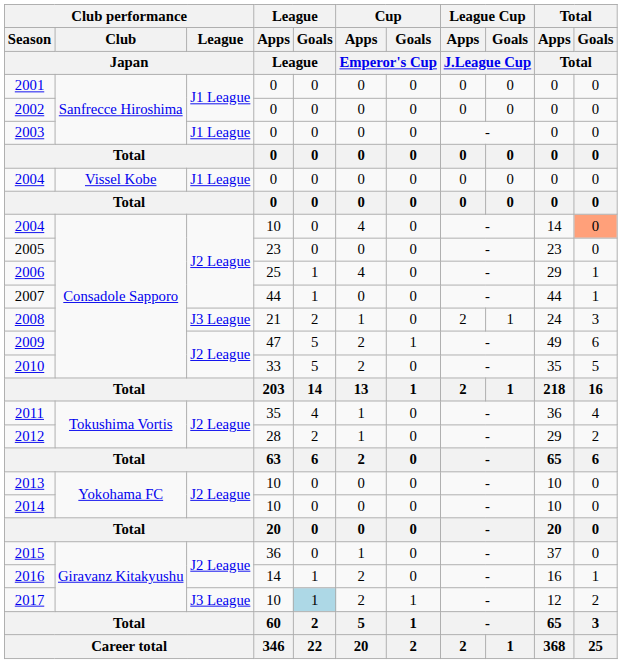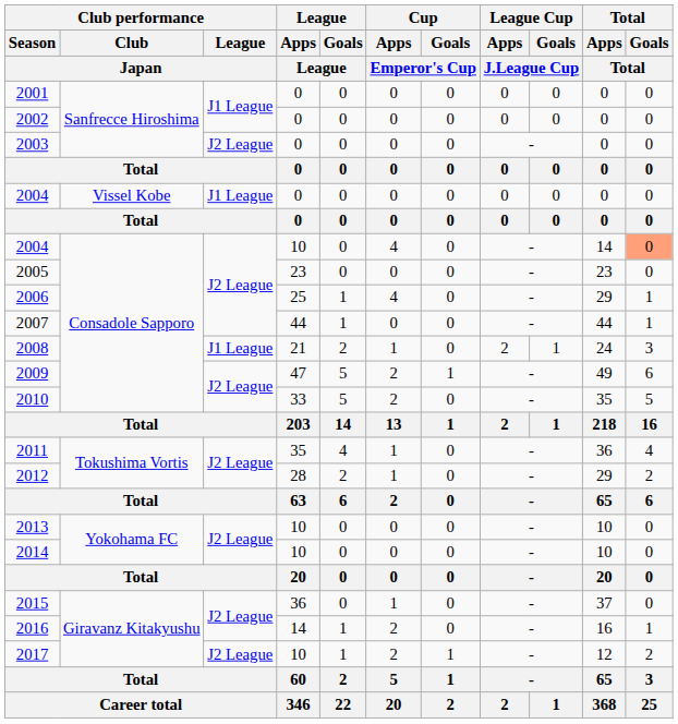 <table class="wikitable" style="text-align:center">
 <tr>
 <th colspan=3>Club performance</th>
 <th colspan=2>League</th>
 <th colspan=2>Cup</th>
 <th colspan=2>League Cup</th>
 <th colspan=2>Total</th>
 </tr>
 <tr>
 <th>Season</th>
 <th>Club</th>
 <th>League</th>
 <th>Apps</th>
 <th>Goals</th>
 <th>Apps</th>
 <th>Goals</th>
 <th>Apps</th>
 <th>Goals</th>
 <th>Apps</th>
 <th>Goals</th>
 </tr>
 <tr>
 <th colspan=3>Japan</th>
 <th colspan=2>League</th>
 <th colspan=2><a href='#'>Emperor's Cup</a></th>
 <th colspan=2><a href='#'>J.League Cup</a></th>
 <th colspan=2>Total</th>
 </tr>
 <tr>
 <td><a href='#'>2001</a></td>
 <td rowspan="3"><a href='#'>Sanfrecce Hiroshima</a></td>
 <td rowspan="2"><a href='#'>J1 League</a></td>
 <td>0</td>
 <td>0</td>
 <td>0</td>
 <td>0</td>
 <td>0</td>
 <td>0</td>
 <td>0</td>
 <td>0</td>
 </tr>
 <tr>
 <td><a href='#'>2002</a></td>
 <td>0</td>
 <td>0</td>
 <td>0</td>
 <td>0</td>
 <td>0</td>
 <td>0</td>
 <td>0</td>
 <td>0</td>
 </tr>
 <tr>
 <td><a href='#'>2003</a></td>
-<td><a href='#'>J1 League</a></td>
+<td><a href='#'>J2 League</a></td>
 <td>0</td>
 <td>0</td>
 <td>0</td>
 <td>0</td>
 <td colspan="2">-</td>
 <td>0</td>
 <td>0</td>
 </tr>
 <tr>
 <th colspan="3">Total</th>
 <th>0</th>
 <th>0</th>
 <th>0</th>
 <th>0</th>
 <th>0</th>
 <th>0</th>
 <th>0</th>
 <th>0</th>
 </tr>
 <tr>
 <td><a href='#'>2004</a></td>
 <td><a href='#'>Vissel Kobe</a></td>
 <td><a href='#'>J1 League</a></td>
 <td>0</td>
 <td>0</td>
 <td>0</td>
 <td>0</td>
 <td>0</td>
 <td>0</td>
 <td>0</td>
 <td>0</td>
 </tr>
 <tr>
 <th colspan="3">Total</th>
 <th>0</th>
 <th>0</th>
 <th>0</th>
 <th>0</th>
 <th>0</th>
 <th>0</th>
 <th>0</th>
 <th>0</th>
 </tr>
 <tr>
 <td><a href='#'>2004</a></td>
 <td rowspan="7"><a href='#'>Consadole Sapporo</a></td>
 <td rowspan="4"><a href='#'>J2 League</a></td>
 <td>10</td>
 <td>0</td>
 <td>4</td>
 <td>0</td>
 <td colspan="2">-</td>
 <td>14</td>
 <td style="background: lightsalmon;">0</td>
 </tr>
 <tr>
 <td>2005</td>
 <td>23</td>
 <td>0</td>
 <td>0</td>
 <td>0</td>
 <td colspan="2">-</td>
 <td>23</td>
 <td>0</td>
 </tr>
 <tr>
 <td><a href='#'>2006</a></td>
 <td>25</td>
 <td>1</td>
 <td>4</td>
 <td>0</td>
 <td colspan="2">-</td>
 <td>29</td>
 <td>1</td>
 </tr>
 <tr>
 <td>2007</td>
 <td>44</td>
 <td>1</td>
 <td>0</td>
 <td>0</td>
 <td colspan="2">-</td>
 <td>44</td>
 <td>1</td>
 </tr>
 <tr>
 <td><a href='#'>2008</a></td>
-<td><a href='#'>J3 League</a></td>
+<td><a href='#'>J1 League</a></td>
 <td>21</td>
 <td>2</td>
 <td>1</td>
 <td>0</td>
 <td>2</td>
 <td>1</td>
 <td>24</td>
 <td>3</td>
 </tr>
 <tr>
 <td><a href='#'>2009</a></td>
 <td rowspan="2"><a href='#'>J2 League</a></td>
 <td>47</td>
 <td>5</td>
 <td>2</td>
 <td>1</td>
 <td colspan="2">-</td>
 <td>49</td>
 <td>6</td>
 </tr>
 <tr>
 <td><a href='#'>2010</a></td>
 <td>33</td>
 <td>5</td>
 <td>2</td>
 <td>0</td>
 <td colspan="2">-</td>
 <td>35</td>
 <td>5</td>
 </tr>
 <tr>
 <th colspan="3">Total</th>
 <th>203</th>
 <th>14</th>
 <th>13</th>
 <th>1</th>
 <th>2</th>
 <th>1</th>
 <th>218</th>
 <th>16</th>
 </tr>
 <tr>
 <td><a href='#'>2011</a></td>
 <td rowspan="2"><a href='#'>Tokushima Vortis</a></td>
 <td rowspan="2"><a href='#'>J2 League</a></td>
 <td>35</td>
 <td>4</td>
 <td>1</td>
 <td>0</td>
 <td colspan="2">-</td>
 <td>36</td>
 <td>4</td>
 </tr>
 <tr>
 <td><a href='#'>2012</a></td>
 <td>28</td>
 <td>2</td>
 <td>1</td>
 <td>0</td>
 <td colspan="2">-</td>
 <td>29</td>
 <td>2</td>
 </tr>
 <tr>
 <th colspan="3">Total</th>
 <th>63</th>
 <th>6</th>
 <th>2</th>
 <th>0</th>
 <th colspan="2">-</th>
 <th>65</th>
 <th>6</th>
 </tr>
 <tr>
 <td><a href='#'>2013</a></td>
 <td rowspan="2"><a href='#'>Yokohama FC</a></td>
 <td rowspan="2"><a href='#'>J2 League</a></td>
 <td>10</td>
 <td>0</td>
 <td>0</td>
 <td>0</td>
 <td colspan="2">-</td>
 <td>10</td>
 <td>0</td>
 </tr>
 <tr>
 <td><a href='#'>2014</a></td>
 <td>10</td>
 <td>0</td>
 <td>0</td>
 <td>0</td>
 <td colspan="2">-</td>
 <td>10</td>
 <td>0</td>
 </tr>
 <tr>
 <th colspan="3">Total</th>
 <th>20</th>
 <th>0</th>
 <th>0</th>
 <th>0</th>
 <th colspan="2">-</th>
 <th>20</th>
 <th>0</th>
 </tr>
 <tr>
 <td><a href='#'>2015</a></td>
 <td rowspan="3"><a href='#'>Giravanz Kitakyushu</a></td>
 <td rowspan="2"><a href='#'>J2 League</a></td>
 <td>36</td>
 <td>0</td>
 <td>1</td>
 <td>0</td>
 <td colspan="2">-</td>
 <td>37</td>
 <td>0</td>
 </tr>
 <tr>
 <td><a href='#'>2016</a></td>
 <td>14</td>
 <td>1</td>
 <td>2</td>
 <td>0</td>
 <td colspan="2">-</td>
 <td>16</td>
 <td>1</td>
 </tr>
 <tr>
 <td><a href='#'>2017</a></td>
-<td><a href='#'>J3 League</a></td>
+<td><a href='#'>J2 League</a></td>
 <td>10</td>
-<td style="background: lightblue;">1</td>
+<td>1</td>
 <td>2</td>
 <td>1</td>
 <td colspan="2">-</td>
 <td>12</td>
 <td>2</td>
 </tr>
 <tr>
 <th colspan="3">Total</th>
 <th>60</th>
 <th>2</th>
 <th>5</th>
 <th>1</th>
 <th colspan="2">-</th>
 <th>65</th>
 <th>3</th>
 </tr>
 <tr>
 <th colspan=3>Career total</th>
 <th>346</th>
 <th>22</th>
 <th>20</th>
 <th>2</th>
 <th>2</th>
 <th>1</th>
 <th>368</th>
 <th>25</th>
 </tr>
 </table>
